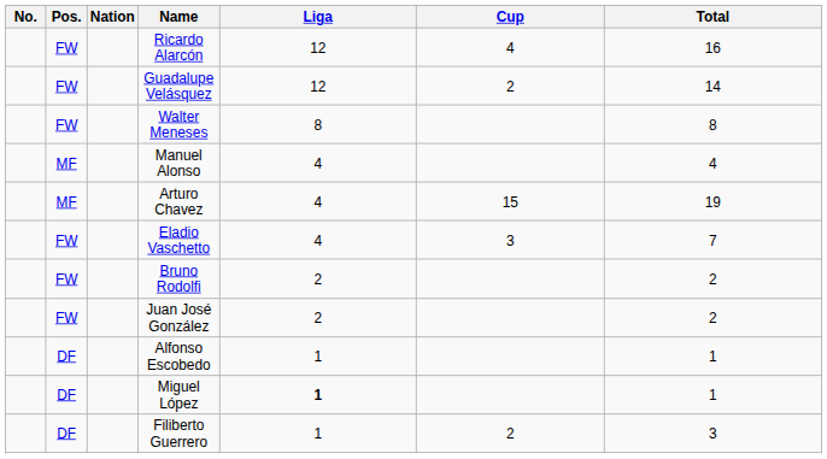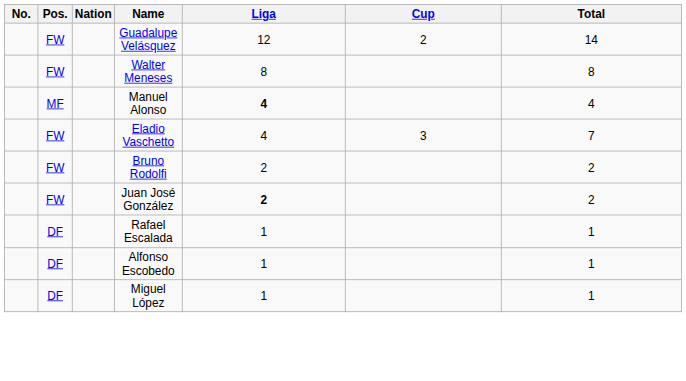 <table class="wikitable sortable" style="font-size: 95%; text-align: center;">
 <tr>
 <th width="5%">No.</th>
 <th width="5%">Pos.</th>
 <th width="5%">Nation</th>
 <th width="10%">Name</th>
 <th><a href='#'>Liga</a></th>
 <th><a href='#'>Cup</a></th>
 <th>Total</th>
-</tr>
-<tr>
-<td></td>
-<td><a href='#'>FW</a></td>
-<td></td>
-<td><a href='#'>Ricardo Alarcón</a></td>
-<td>12</td>
-<td>4 </td>
-<td>16 </td>
 </tr>
 <tr>
 <td></td>
 <td><a href='#'>FW</a></td>
 <td></td>
 <td><a href='#'>Guadalupe Velásquez</a></td>
 <td>12 </td>
 <td>2 </td>
 <td>14</td>
 </tr>
 <tr>
 <td></td>
 <td><a href='#'>FW</a></td>
 <td></td>
 <td><a href='#'>Walter Meneses</a></td>
 <td>8 </td>
 <td></td>
 <td>8 </td>
 </tr>
 <tr>
 <td></td>
 <td><a href='#'>MF</a></td>
 <td></td>
 <td>Manuel Alonso</td>
-<td>4 </td>
+<td><strong>4 </strong></td>
 <td></td>
 <td>4</td>
-</tr>
-<tr>
-<td></td>
-<td><a href='#'>MF</a></td>
-<td></td>
-<td>Arturo Chavez</td>
-<td>4 </td>
-<td>15 </td>
-<td>19 </td>
 </tr>
 <tr>
 <td></td>
 <td><a href='#'>FW</a></td>
 <td></td>
 <td><a href='#'>Eladio Vaschetto</a></td>
 <td>4 </td>
 <td>3 </td>
 <td>7 </td>
 </tr>
 <tr>
 <td></td>
 <td><a href='#'>FW</a></td>
 <td></td>
 <td><a href='#'>Bruno Rodolfi</a></td>
 <td>2 </td>
 <td></td>
 <td>2 </td>
 </tr>
 <tr>
 <td></td>
 <td><a href='#'>FW</a></td>
 <td></td>
 <td>Juan José González</td>
-<td>2 </td>
+<td><strong>2 </strong></td>
 <td></td>
 <td>2 </td>
+</tr>
+<tr>
+<td></td>
+<td><a href='#'>DF</a></td>
+<td></td>
+<td>Rafael Escalada</td>
+<td>1 </td>
+<td></td>
+<td>1 </td>
 </tr>
 <tr>
 <td></td>
 <td><a href='#'>DF</a></td>
 <td></td>
 <td>Alfonso Escobedo</td>
 <td>1 </td>
 <td></td>
 <td>1 </td>
 </tr>
 <tr>
 <td></td>
 <td><a href='#'>DF</a></td>
 <td></td>
 <td>Miguel López</td>
-<td><strong>1 </strong></td>
+<td>1 </td>
 <td></td>
 <td>1 </td>
 </tr>
-<tr>
-<td></td>
-<td><a href='#'>DF</a></td>
-<td></td>
-<td>Filiberto Guerrero</td>
-<td>1 </td>
-<td>2 </td>
-<td>3</td>
-</tr>
 </table>
